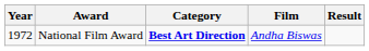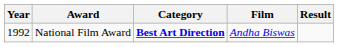 <table class="wikitable" style="font-size: 95%;">
 <tr>
 <th>Year</th>
 <th>Award</th>
 <th>Category</th>
 <th>Film</th>
 <th>Result</th>
 </tr>
 <tr>
-<td>1972</td>
+<td>1992</td>
 <td>National Film Award</td>
 <td><strong><a href='#'>Best Art Direction</a></strong></td>
 <td><em><a href='#'>Andha Biswas</a></em></td>
 <td></td>
 </tr>
 </table>
